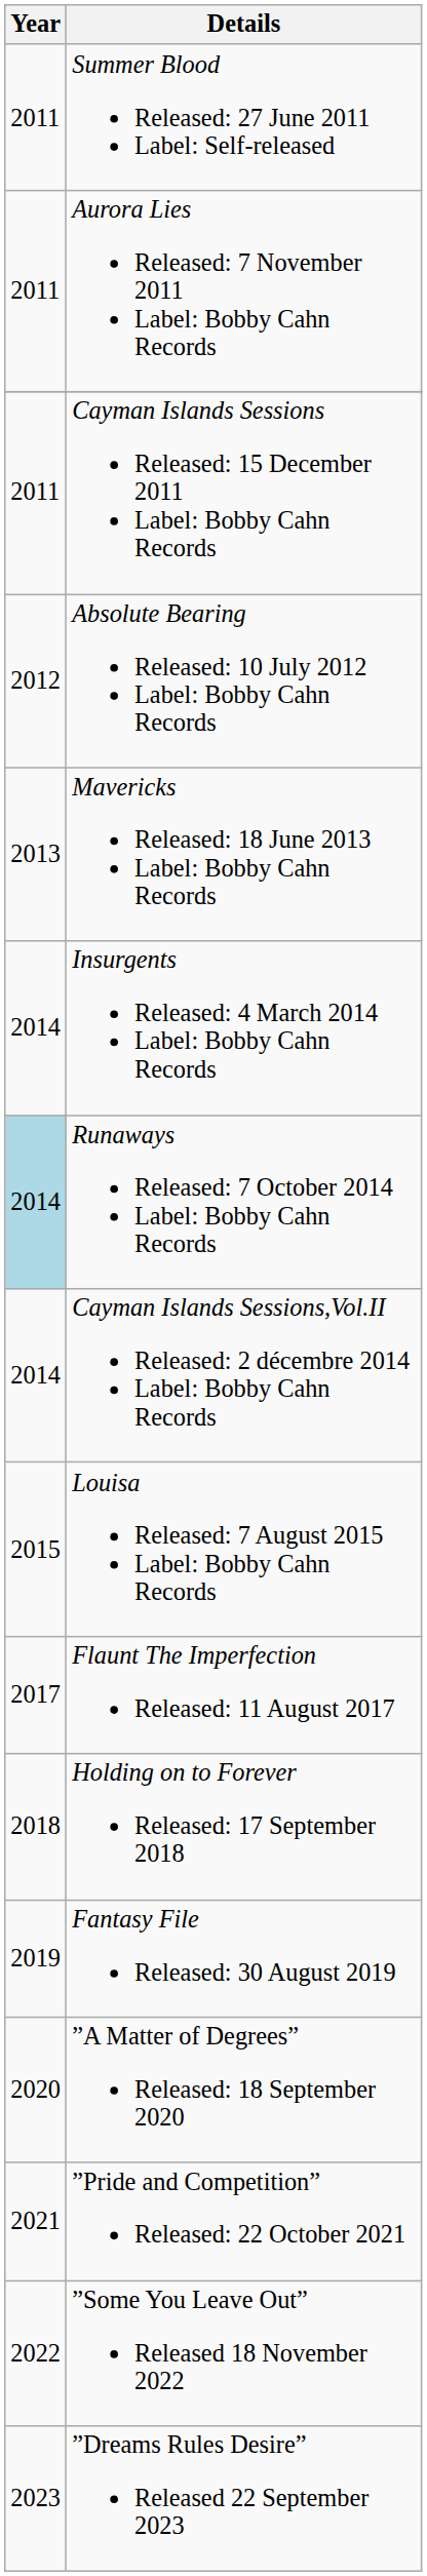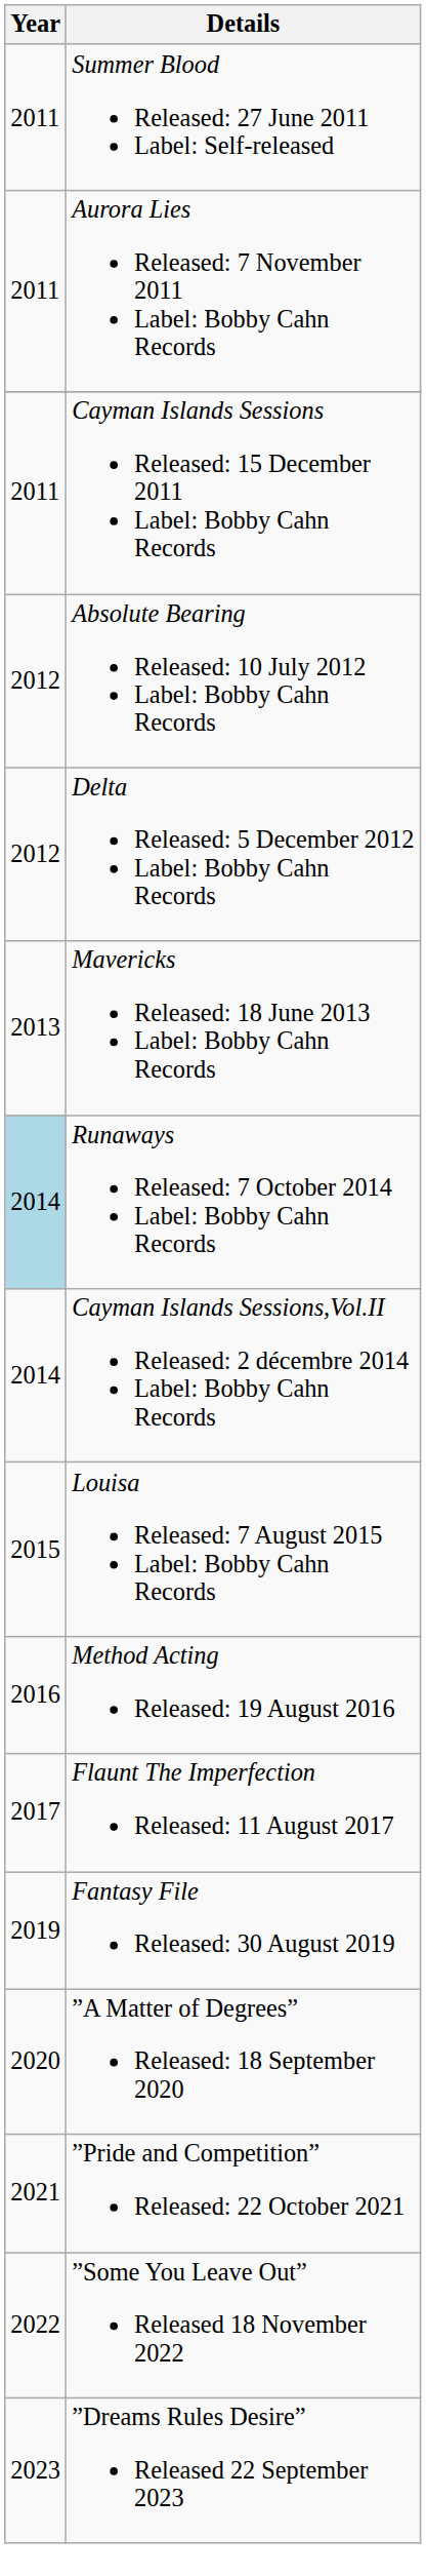 <table class="wikitable">
 <tr>
 <th>Year</th>
 <th style="width:220px;">Details</th>
 </tr>
 <tr>
 <td>2011</td>
 <td><em>Summer Blood</em><br><ul><li>Released: 27 June 2011</li><li>Label: Self-released</li></ul></td>
 </tr>
 <tr>
 <td>2011</td>
 <td><em>Aurora Lies</em><br><ul><li>Released: 7 November 2011</li><li>Label: Bobby Cahn Records</li></ul></td>
 </tr>
 <tr>
 </tr>
 <tr>
 <td>2011</td>
 <td><em>Cayman Islands Sessions</em><br><ul><li>Released: 15 December 2011</li><li>Label: Bobby Cahn Records</li></ul></td>
 </tr>
 <tr>
 <td>2012</td>
 <td><em>Absolute Bearing</em><br><ul><li>Released: 10 July 2012</li><li>Label: Bobby Cahn Records</li></ul></td>
 </tr>
 <tr>
+<td>2012</td>
+<td><em>Delta</em><br><ul><li>Released: 5 December 2012</li><li>Label: Bobby Cahn Records</li></ul></td>
+</tr>
+<tr>
 <td>2013</td>
 <td><em>Mavericks</em><br><ul><li>Released: 18 June 2013</li><li>Label: Bobby Cahn Records</li></ul></td>
-</tr>
-<tr>
-<td>2014</td>
-<td><em>Insurgents</em><br><ul><li>Released: 4 March 2014</li><li>Label: Bobby Cahn Records</li></ul></td>
 </tr>
 <tr>
 <td style="background: lightblue;">2014</td>
 <td><em>Runaways</em><br><ul><li>Released: 7 October 2014</li><li>Label: Bobby Cahn Records</li></ul></td>
 </tr>
 <tr>
 <td>2014</td>
 <td><em>Cayman Islands Sessions,Vol.II</em><br><ul><li>Released: 2 décembre 2014</li><li>Label: Bobby Cahn Records</li></ul></td>
 </tr>
 <tr>
 <td>2015</td>
 <td><em>Louisa</em><br><ul><li>Released: 7 August 2015</li><li>Label: Bobby Cahn Records</li></ul></td>
 </tr>
 <tr>
+<td>2016</td>
+<td><em>Method Acting</em><br><ul><li>Released: 19 August 2016</li></ul></td>
+</tr>
+<tr>
 <td>2017</td>
 <td><em>Flaunt The Imperfection</em><br><ul><li>Released: 11 August 2017</li></ul></td>
-</tr>
-<tr>
-<td>2018</td>
-<td><em>Holding on to Forever</em><br><ul><li>Released: 17 September 2018</li></ul></td>
 </tr>
 <tr>
 <td>2019</td>
 <td><em>Fantasy File</em><br><ul><li>Released: 30 August 2019</li></ul></td>
 </tr>
 <tr>
 <td>2020</td>
 <td>”A Matter of Degrees”<br><ul><li>Released: 18 September 2020</li></ul></td>
 </tr>
 <tr>
 <td>2021</td>
 <td>”Pride and Competition”<br><ul><li>Released: 22 October 2021</li></ul></td>
 </tr>
 <tr>
 <td>2022</td>
 <td>”Some You Leave Out”<br><ul><li>Released 18 November 2022</li></ul></td>
 </tr>
 <tr>
 <td>2023</td>
 <td>”Dreams Rules Desire”<br><ul><li>Released 22 September 2023</li></ul></td>
 </tr>
 </table>
